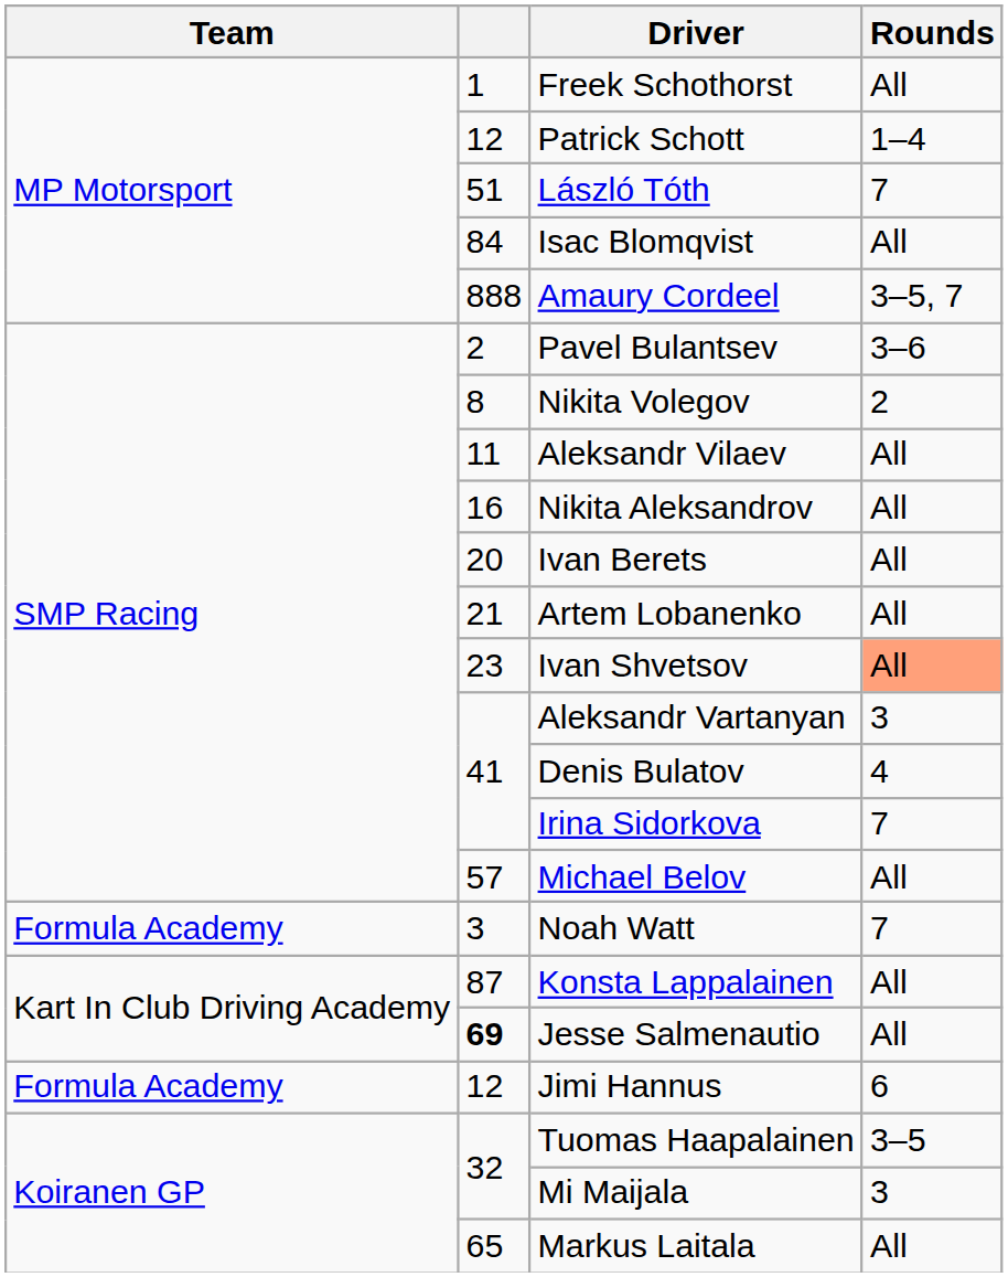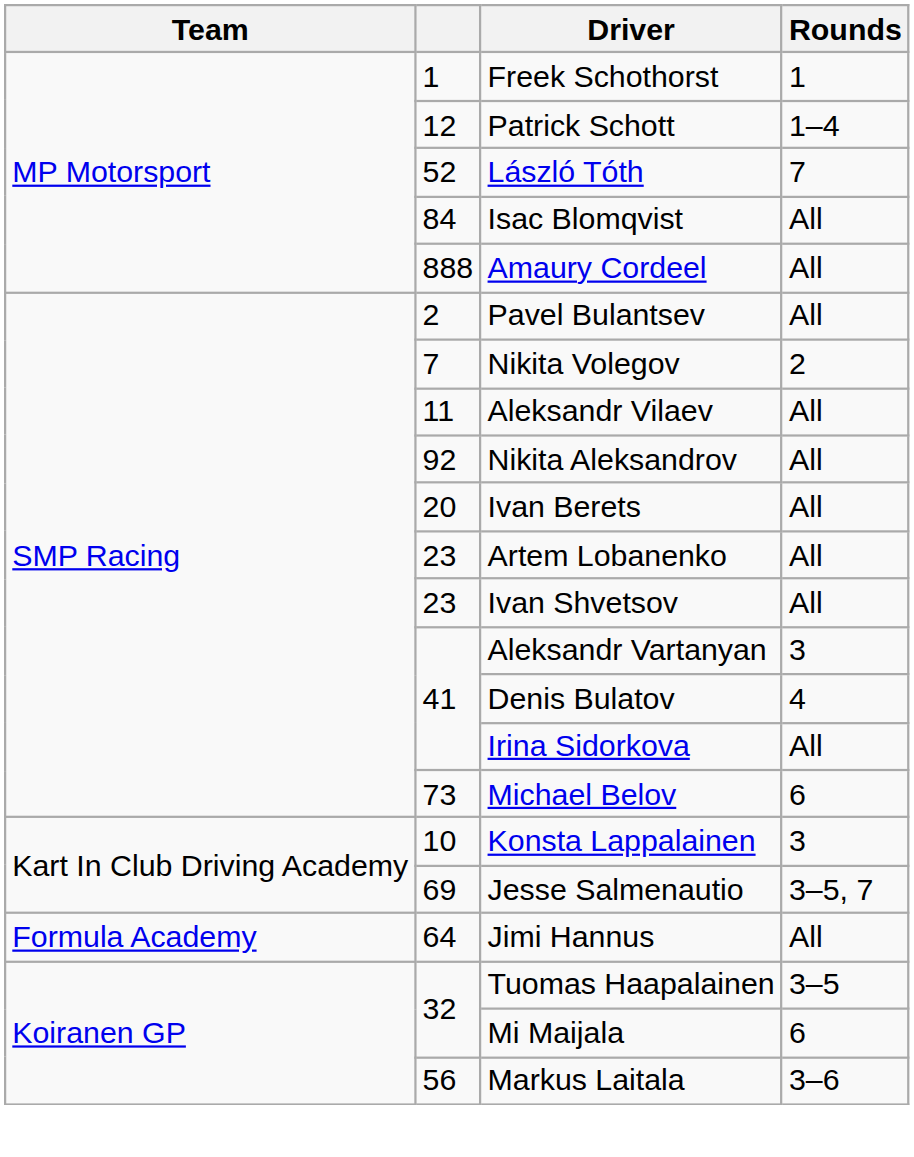 <table class="wikitable" style="font-size: 85%;">
 <tr>
 <th>Team</th>
 <th></th>
 <th>Driver</th>
 <th>Rounds</th>
 </tr>
 <tr>
 <td rowspan=5> <a href='#'>MP Motorsport</a></td>
 <td>1</td>
 <td> Freek Schothorst</td>
-<td>All</td>
+<td>1</td>
 </tr>
 <tr>
 <td>12</td>
 <td> Patrick Schott</td>
 <td>1–4</td>
 </tr>
 <tr>
-<td>51</td>
+<td>52</td>
 <td> <a href='#'>László Tóth</a></td>
 <td>7</td>
 </tr>
 <tr>
 <td>84</td>
 <td> Isac Blomqvist</td>
 <td>All</td>
 </tr>
 <tr>
 <td>888</td>
 <td> <a href='#'>Amaury Cordeel</a></td>
-<td>3–5, 7</td>
+<td>All</td>
 </tr>
 <tr>
 <td rowspan=11> <a href='#'>SMP Racing</a></td>
 <td>2</td>
 <td> Pavel Bulantsev</td>
-<td>3–6</td>
+<td>All</td>
 </tr>
 <tr>
-<td>8</td>
+<td>7</td>
 <td> Nikita Volegov</td>
 <td>2</td>
 </tr>
 <tr>
 <td>11</td>
 <td> Aleksandr Vilaev</td>
 <td>All</td>
 </tr>
 <tr>
-<td>16</td>
+<td>92</td>
 <td> Nikita Aleksandrov</td>
 <td>All</td>
 </tr>
 <tr>
 <td>20</td>
 <td> Ivan Berets</td>
 <td>All</td>
 </tr>
 <tr>
-<td>21</td>
+<td>23</td>
 <td> Artem Lobanenko</td>
 <td>All</td>
 </tr>
 <tr>
 <td>23</td>
 <td> Ivan Shvetsov</td>
-<td style="background: lightsalmon;">All</td>
+<td>All</td>
 </tr>
 <tr>
 <td rowspan=3>41</td>
 <td> Aleksandr Vartanyan</td>
 <td>3</td>
 </tr>
 <tr>
 <td> Denis Bulatov</td>
 <td>4</td>
 </tr>
 <tr>
 <td> <a href='#'>Irina Sidorkova</a></td>
-<td>7</td>
-</tr>
-<tr>
-<td>57</td>
-<td> <a href='#'>Michael Belov</a></td>
 <td>All</td>
 </tr>
 <tr>
-<td> <a href='#'>Formula Academy</a></td>
-<td>3</td>
-<td> Noah Watt</td>
-<td>7</td>
+<td>73</td>
+<td> <a href='#'>Michael Belov</a></td>
+<td>6</td>
 </tr>
 <tr>
 <td rowspan=2> Kart In Club Driving Academy</td>
-<td>87</td>
+<td>10</td>
 <td> <a href='#'>Konsta Lappalainen</a></td>
-<td>All</td>
+<td>3</td>
 </tr>
 <tr>
-<td><strong>69</strong></td>
+<td>69</td>
 <td> Jesse Salmenautio</td>
-<td>All</td>
+<td>3–5, 7</td>
 </tr>
 <tr>
 <td> <a href='#'>Formula Academy</a></td>
-<td>12</td>
+<td>64</td>
 <td> Jimi Hannus</td>
-<td>6</td>
+<td>All</td>
 </tr>
 <tr>
 <td rowspan=3> <a href='#'>Koiranen GP</a></td>
 <td rowspan=2>32</td>
 <td> Tuomas Haapalainen</td>
 <td>3–5</td>
 </tr>
 <tr>
 <td> Mi Maijala</td>
-<td>3</td>
+<td>6</td>
 </tr>
 <tr>
-<td>65</td>
+<td>56</td>
 <td> Markus Laitala</td>
-<td>All</td>
+<td>3–6</td>
 </tr>
 </table>
